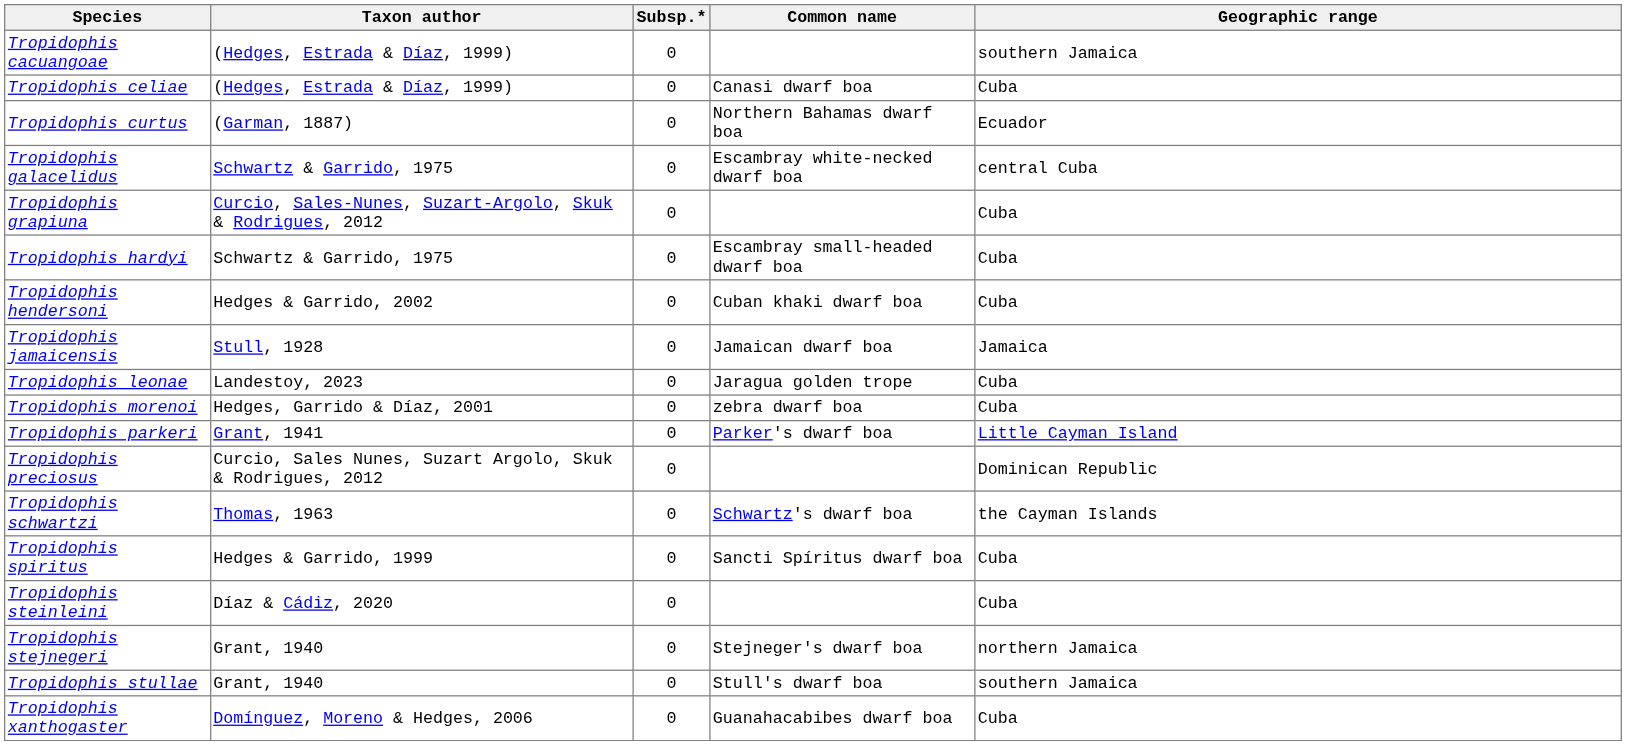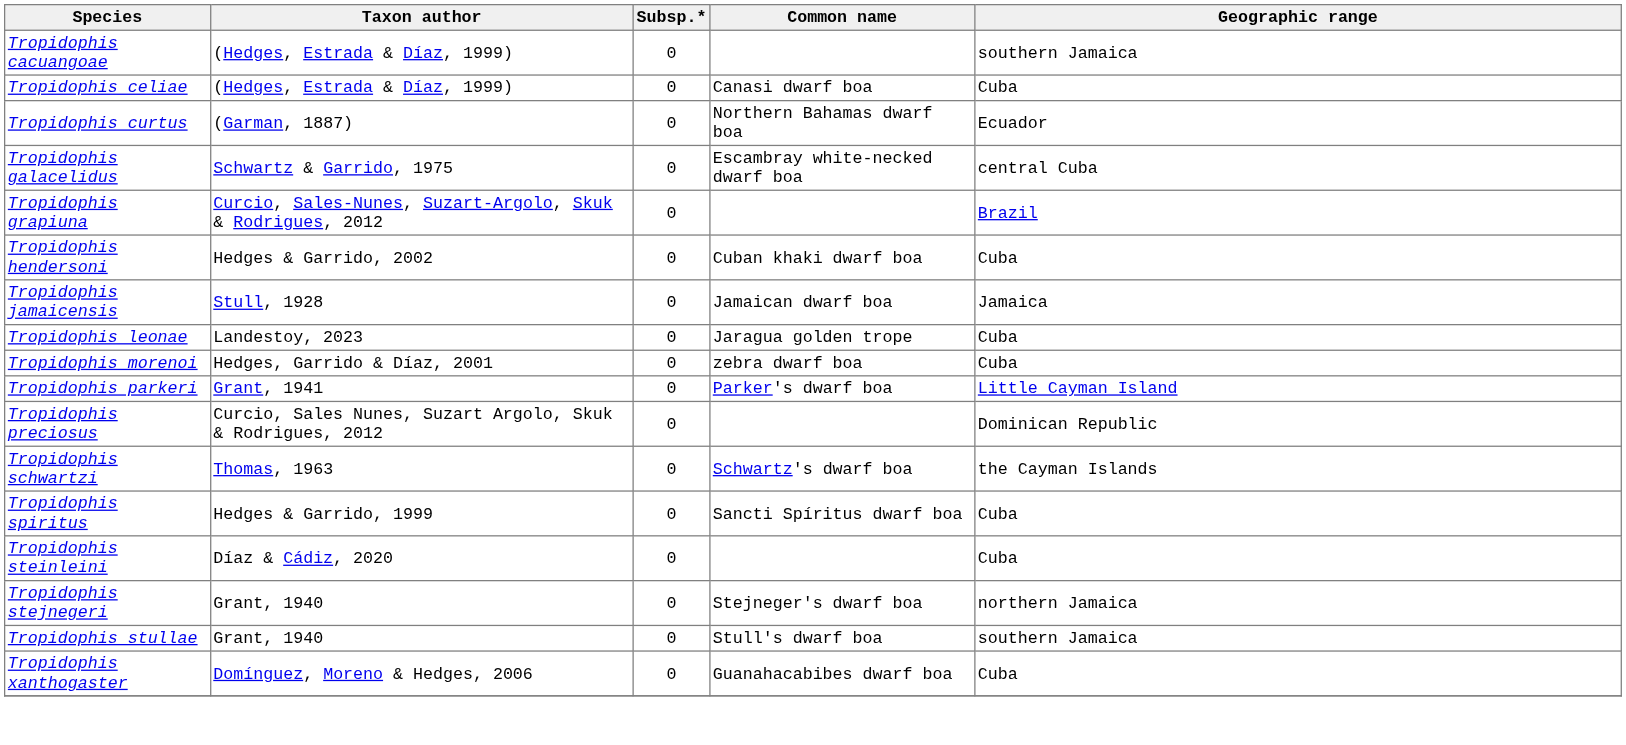 <table cellspacing=0 cellpadding=2 border=1 style="border-collapse: collapse;">
 <tr>
 <th bgcolor="#f0f0f0">Species</th>
 <th bgcolor="#f0f0f0">Taxon author</th>
 <th bgcolor="#f0f0f0">Subsp.*</th>
 <th bgcolor="#f0f0f0">Common name</th>
 <th bgcolor="#f0f0f0">Geographic range</th>
 </tr>
 <tr>
 <td><em><a href='#'>Tropidophis cacuangoae</a></em></td>
 <td>(<a href='#'>Hedges</a>, <a href='#'>Estrada</a> & <a href='#'>Díaz</a>, 1999)</td>
 <td align="center">0</td>
 <td></td>
 <td>southern Jamaica</td>
 </tr>
 <tr>
 <td><em><a href='#'>Tropidophis celiae</a></em></td>
 <td>(<a href='#'>Hedges</a>, <a href='#'>Estrada</a> & <a href='#'>Díaz</a>, 1999)</td>
 <td align="center">0</td>
 <td>Canasi dwarf boa</td>
 <td>Cuba</td>
 </tr>
 <tr>
 <td><em><a href='#'>Tropidophis curtus</a></em></td>
 <td>(<a href='#'>Garman</a>, 1887)</td>
 <td align="center">0</td>
 <td>Northern Bahamas dwarf boa</td>
 <td style="width:40%">Ecuador</td>
 </tr>
 <tr>
 <td><em><a href='#'>Tropidophis galacelidus</a></em></td>
 <td><a href='#'>Schwartz</a> & <a href='#'>Garrido</a>, 1975</td>
 <td align="center">0</td>
 <td>Escambray white-necked dwarf boa</td>
 <td style="width:40%">central Cuba</td>
 </tr>
 <tr>
 <td><em><a href='#'>Tropidophis grapiuna</a></em></td>
 <td><a href='#'>Curcio</a>, <a href='#'>Sales-Nunes</a>, <a href='#'>Suzart-Argolo</a>, <a href='#'>Skuk</a> & <a href='#'>Rodrigues</a>, 2012</td>
 <td align="center">0</td>
 <td></td>
-<td>Cuba</td>
-</tr>
-<tr>
-<td><em><a href='#'>Tropidophis hardyi</a></em></td>
-<td>Schwartz & Garrido, 1975</td>
-<td align="center">0</td>
-<td>Escambray small-headed dwarf boa</td>
-<td>Cuba</td>
+<td><a href='#'>Brazil</a></td>
 </tr>
 <tr>
 <td><em><a href='#'>Tropidophis hendersoni</a></em></td>
 <td>Hedges & Garrido, 2002</td>
 <td align="center">0</td>
 <td>Cuban khaki dwarf boa</td>
 <td>Cuba</td>
 </tr>
 <tr>
 <td><em><a href='#'>Tropidophis jamaicensis</a></em></td>
 <td><a href='#'>Stull</a>, 1928</td>
 <td align="center">0</td>
 <td>Jamaican dwarf boa</td>
 <td>Jamaica</td>
 </tr>
 <tr>
 <td><em><a href='#'>Tropidophis leonae</a></em></td>
 <td>Landestoy, 2023</td>
 <td align="center">0</td>
 <td>Jaragua golden trope</td>
 <td>Cuba</td>
 </tr>
 <tr>
 <td><em><a href='#'>Tropidophis morenoi</a></em></td>
 <td>Hedges, Garrido & Díaz, 2001</td>
 <td align="center">0</td>
 <td>zebra dwarf boa</td>
 <td>Cuba</td>
 </tr>
 <tr>
 <td><em><a href='#'>Tropidophis parkeri</a></em></td>
 <td><a href='#'>Grant</a>, 1941</td>
 <td align="center">0</td>
 <td><a href='#'>Parker</a>'s dwarf boa</td>
 <td><a href='#'>Little Cayman Island</a></td>
 </tr>
 <tr>
 <td><em><a href='#'>Tropidophis preciosus</a></em></td>
 <td>Curcio, Sales Nunes, Suzart Argolo, Skuk & Rodrigues, 2012</td>
 <td align="center">0</td>
 <td></td>
 <td style="width:40%">Dominican Republic</td>
 </tr>
 <tr>
 <td><em><a href='#'>Tropidophis schwartzi</a></em></td>
 <td><a href='#'>Thomas</a>, 1963</td>
 <td align="center">0</td>
 <td><a href='#'>Schwartz</a>'s dwarf boa</td>
 <td>the Cayman Islands</td>
 </tr>
 <tr>
 <td><em><a href='#'>Tropidophis spiritus</a></em></td>
 <td>Hedges & Garrido, 1999</td>
 <td align="center">0</td>
 <td>Sancti Spíritus dwarf boa</td>
 <td>Cuba</td>
 </tr>
 <tr>
 <td><em><a href='#'>Tropidophis steinleini</a></em></td>
 <td>Díaz & <a href='#'>Cádiz</a>, 2020</td>
 <td align="center">0</td>
 <td></td>
 <td>Cuba</td>
 </tr>
 <tr>
 <td><em><a href='#'>Tropidophis stejnegeri</a></em></td>
 <td>Grant, 1940</td>
 <td align="center">0</td>
 <td>Stejneger's dwarf boa</td>
 <td>northern Jamaica</td>
 </tr>
 <tr>
 <td><em><a href='#'>Tropidophis stullae</a></em></td>
 <td>Grant, 1940</td>
 <td align="center">0</td>
 <td>Stull's dwarf boa</td>
 <td>southern Jamaica</td>
 </tr>
 <tr>
 <td><em><a href='#'>Tropidophis xanthogaster</a></em></td>
 <td><a href='#'>Domínguez</a>, <a href='#'>Moreno</a> & Hedges, 2006</td>
 <td align="center">0</td>
 <td>Guanahacabibes dwarf boa</td>
 <td>Cuba</td>
 </tr>
 <tr>
 </tr>
 </table>
